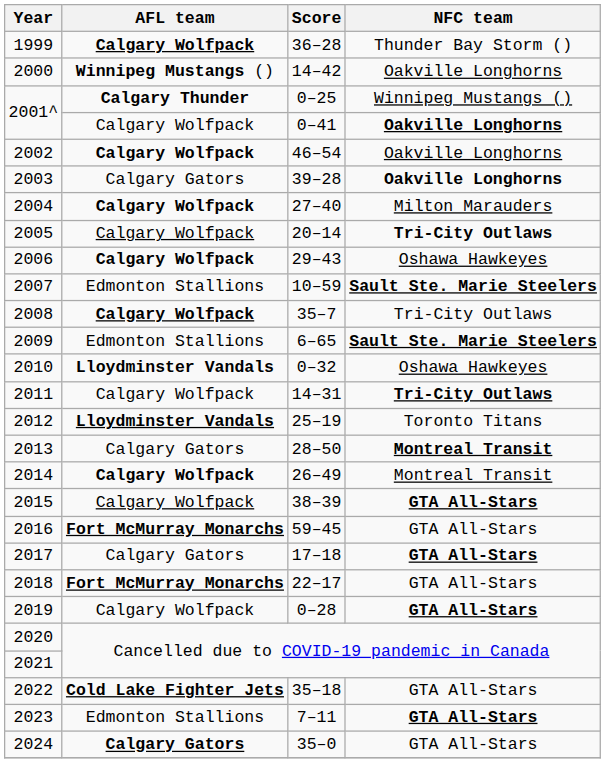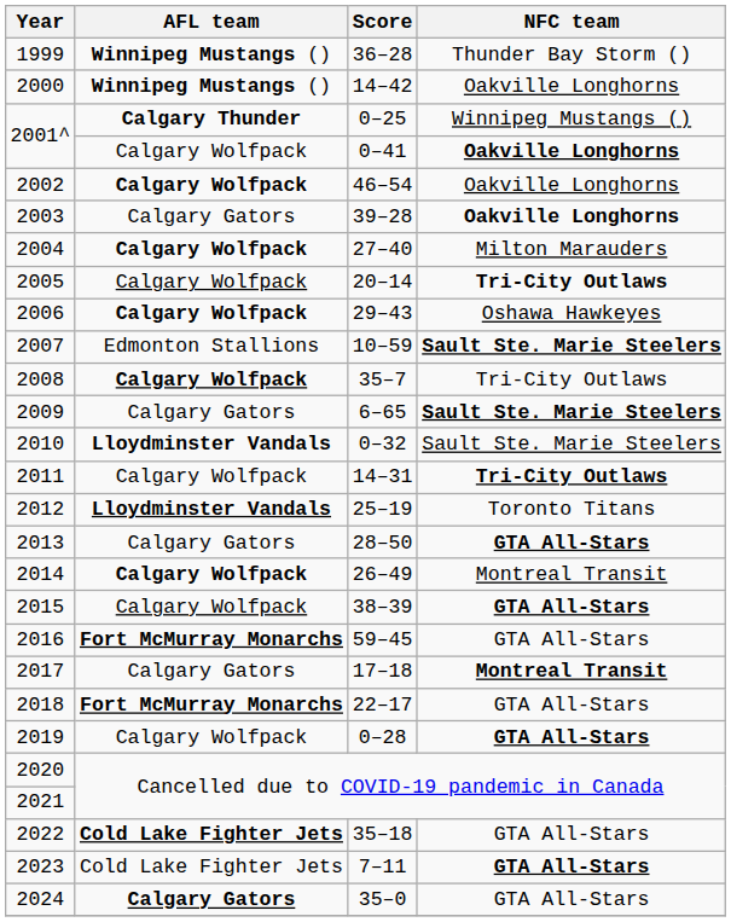 <table | class="wikitable" style="text-align:center;">
 <tr>
 <th>Year</th>
 <th>AFL team</th>
 <th>Score</th>
 <th>NFC team</th>
 </tr>
 <tr>
 <td>1999</td>
-<td><u><strong>Calgary Wolfpack</strong></u></td>
+<td><strong>Winnipeg Mustangs</strong> ()</td>
 <td>36–28</td>
 <td>Thunder Bay Storm ()</td>
 </tr>
 <tr>
 <td>2000</td>
 <td><strong>Winnipeg Mustangs</strong> ()</td>
 <td>14–42</td>
 <td><u>Oakville Longhorns</u></td>
 </tr>
 <tr>
 <td rowspan="2">2001^</td>
 <td><strong>Calgary Thunder</strong></td>
 <td>0–25</td>
 <td><u>Winnipeg Mustangs ()</u></td>
 </tr>
 <tr>
 <td>Calgary Wolfpack</td>
 <td>0–41</td>
 <td><strong><u>Oakville Longhorns</u></strong></td>
 </tr>
 <tr>
 <td>2002</td>
 <td><strong>Calgary Wolfpack</strong></td>
 <td>46–54</td>
 <td><u>Oakville Longhorns</u></td>
 </tr>
 <tr>
 <td>2003</td>
 <td>Calgary Gators</td>
 <td>39–28</td>
 <td><strong>Oakville Longhorns</strong></td>
 </tr>
 <tr>
 <td>2004</td>
 <td><strong>Calgary Wolfpack</strong></td>
 <td>27–40</td>
 <td><u>Milton Marauders</u></td>
 </tr>
 <tr>
 <td>2005</td>
 <td><u>Calgary Wolfpack</u></td>
 <td>20–14</td>
 <td><strong>Tri-City Outlaws</strong></td>
 </tr>
 <tr>
 <td>2006</td>
 <td><strong>Calgary Wolfpack</strong></td>
 <td>29–43</td>
 <td><u>Oshawa Hawkeyes</u></td>
 </tr>
 <tr>
 <td>2007</td>
 <td>Edmonton Stallions</td>
 <td>10–59</td>
 <td><strong><u>Sault Ste. Marie Steelers</u></strong></td>
 </tr>
 <tr>
 <td>2008</td>
 <td><strong><u>Calgary Wolfpack</u></strong></td>
 <td>35–7</td>
 <td>Tri-City Outlaws</td>
 </tr>
 <tr>
 <td>2009</td>
-<td>Edmonton Stallions</td>
+<td>Calgary Gators</td>
 <td>6–65</td>
 <td><strong><u>Sault Ste. Marie Steelers</u></strong></td>
 </tr>
 <tr>
 <td>2010</td>
 <td><strong>Lloydminster Vandals</strong></td>
 <td>0–32</td>
-<td><u>Oshawa Hawkeyes</u></td>
+<td><u>Sault Ste. Marie Steelers</u></td>
 </tr>
 <tr>
 <td>2011</td>
 <td>Calgary Wolfpack</td>
 <td>14–31</td>
 <td><strong><u>Tri-City Outlaws</u></strong></td>
 </tr>
 <tr>
 <td>2012</td>
 <td><strong><u>Lloydminster Vandals</u></strong></td>
 <td>25–19</td>
 <td>Toronto Titans</td>
 </tr>
 <tr>
 <td>2013</td>
 <td>Calgary Gators</td>
 <td>28–50</td>
-<td><strong><u>Montreal Transit</u></strong></td>
+<td><strong><u>GTA All-Stars</u></strong></td>
 </tr>
 <tr>
 <td>2014</td>
 <td><strong>Calgary Wolfpack</strong></td>
 <td>26–49</td>
 <td><u>Montreal Transit</u></td>
 </tr>
 <tr>
 <td>2015</td>
 <td><u>Calgary Wolfpack</u></td>
 <td>38–39</td>
 <td><strong><u>GTA All-Stars</u></strong></td>
 </tr>
 <tr>
 <td>2016</td>
 <td><strong><u>Fort McMurray Monarchs</u></strong></td>
 <td>59–45</td>
 <td>GTA All-Stars</td>
 </tr>
 <tr>
 <td>2017</td>
 <td>Calgary Gators</td>
 <td>17–18</td>
-<td><strong><u>GTA All-Stars</u></strong></td>
+<td><strong><u>Montreal Transit</u></strong></td>
 </tr>
 <tr>
 <td>2018</td>
 <td><strong><u>Fort McMurray Monarchs</u></strong></td>
 <td>22–17</td>
 <td>GTA All-Stars</td>
 </tr>
 <tr>
 <td>2019</td>
 <td>Calgary Wolfpack</td>
 <td>0–28</td>
 <td><strong><u>GTA All-Stars</u></strong></td>
 </tr>
 <tr>
 <td>2020</td>
 <td rowspan="2" colspan="3">Cancelled due to <a href='#'>COVID-19 pandemic in Canada</a></td>
 </tr>
 <tr>
 <td>2021</td>
 </tr>
 <tr>
 <td>2022</td>
 <td><strong><u>Cold Lake Fighter Jets</u></strong></td>
 <td>35–18</td>
 <td>GTA All-Stars</td>
 </tr>
 <tr>
 <td>2023</td>
-<td>Edmonton Stallions</td>
+<td>Cold Lake Fighter Jets</td>
 <td>7–11</td>
 <td><strong><u>GTA All-Stars</u></strong></td>
 </tr>
 <tr>
 <td>2024</td>
 <td><strong><u>Calgary Gators</u></strong></td>
 <td>35–0</td>
 <td>GTA All-Stars</td>
 </tr>
 <tr>
 </tr>
 </table>
